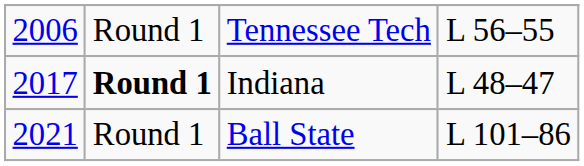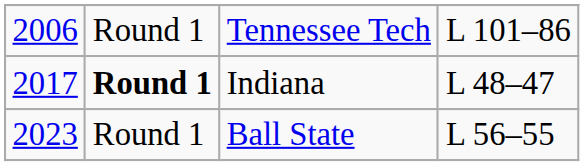 <table class="wikitable">
 <tr>
 </tr>
 <tr>
 <td><a href='#'>2006</a></td>
 <td>Round 1</td>
 <td><a href='#'>Tennessee Tech</a></td>
-<td>L 56–55</td>
+<td>L 101–86</td>
 </tr>
 <tr>
 <td><a href='#'>2017</a></td>
 <td><strong>Round 1</strong></td>
 <td>Indiana</td>
 <td>L 48–47</td>
 </tr>
 <tr>
-<td><a href='#'>2021</a></td>
+<td><a href='#'>2023</a></td>
 <td>Round 1</td>
 <td><a href='#'>Ball State</a></td>
-<td>L 101–86</td>
+<td>L 56–55</td>
 </tr>
 </table>
